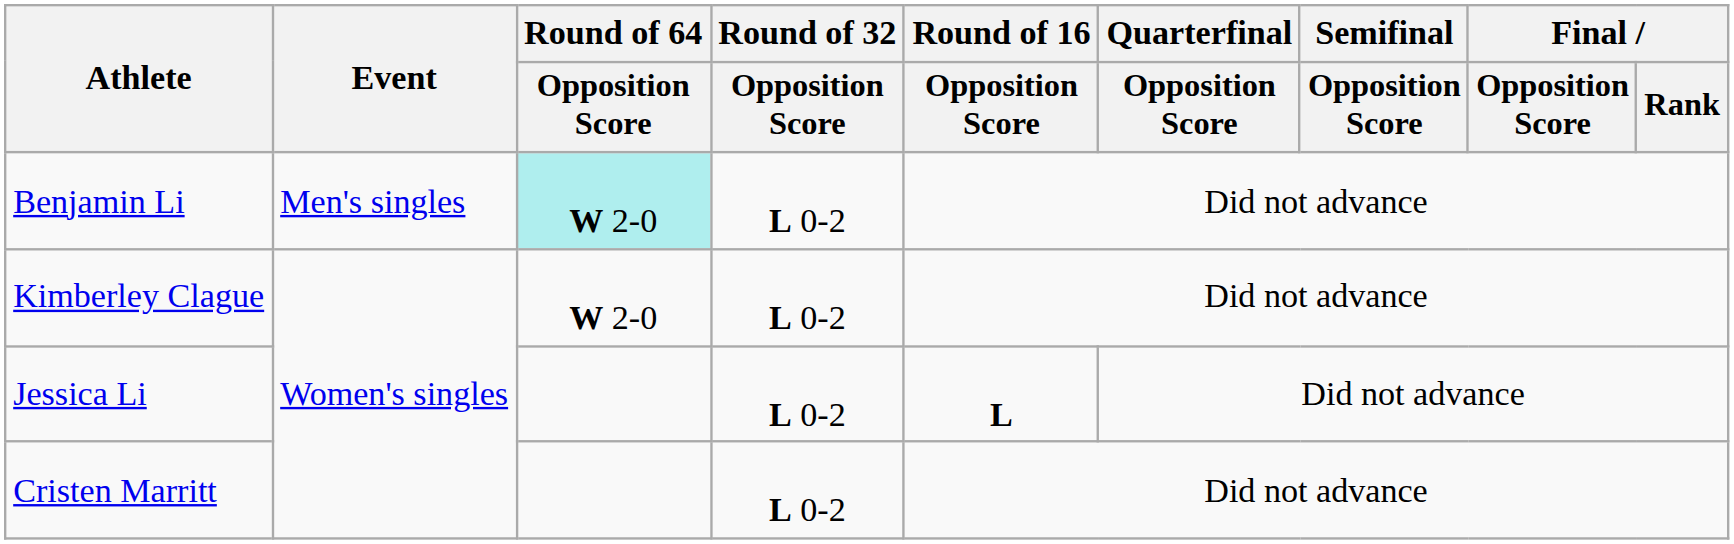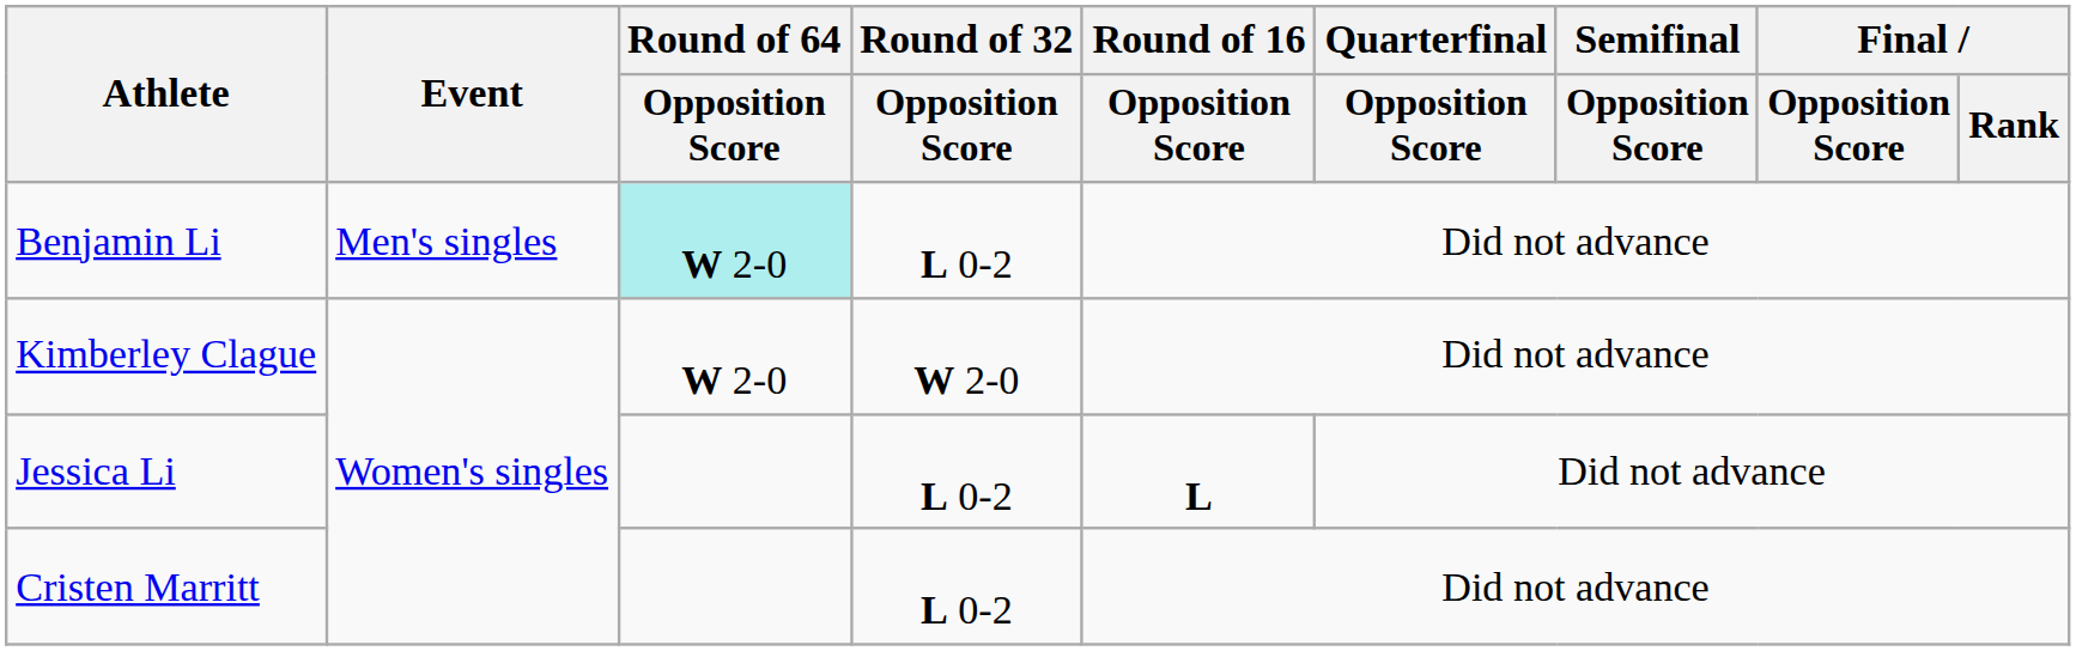 <table class=wikitable style="font-size:90%">
 <tr>
 <th rowspan=2>Athlete</th>
 <th rowspan=2>Event</th>
 <th>Round of 64</th>
 <th>Round of 32</th>
 <th>Round of 16</th>
 <th>Quarterfinal</th>
 <th>Semifinal</th>
 <th colspan=2>Final / </th>
 </tr>
 <tr style="font-size:95%">
 <th>Opposition<br>Score</th>
 <th>Opposition<br>Score</th>
 <th>Opposition<br>Score</th>
 <th>Opposition<br>Score</th>
 <th>Opposition<br>Score</th>
 <th>Opposition<br>Score</th>
 <th>Rank</th>
 </tr>
 <tr align=center>
 <td align=left><a href='#'>Benjamin Li</a></td>
 <td align=left><a href='#'>Men's singles</a></td>
 <td style="background: paleturquoise;"><br> <strong>W</strong> 2-0</td>
 <td><br> <strong>L</strong> 0-2</td>
 <td Colspan=5>Did not advance</td>
 </tr>
 <tr align=center>
 <td align=left><a href='#'>Kimberley Clague</a></td>
 <td align=left rowspan=3><a href='#'>Women's singles</a></td>
 <td><br> <strong>W</strong> 2-0</td>
-<td><br> <strong>L</strong> 0-2</td>
+<td><br> <strong>W</strong> 2-0</td>
 <td Colspan=5>Did not advance</td>
 </tr>
 <tr align=center>
 <td align=left><a href='#'>Jessica Li</a></td>
 <td></td>
 <td><br> <strong>L</strong> 0-2</td>
 <td><br><strong>L</strong> </td>
 <td colspan=4>Did not advance</td>
 </tr>
 <tr align=center>
 <td align=left><a href='#'>Cristen Marritt</a></td>
 <td></td>
 <td><br> <strong>L</strong> 0-2</td>
 <td Colspan=5>Did not advance</td>
 </tr>
 </table>
